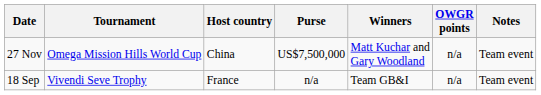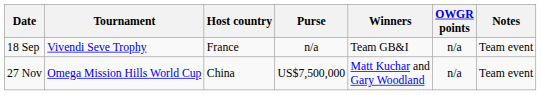 <table class="wikitable" style="font-size:95%">
 <tr>
 <th>Date</th>
 <th>Tournament</th>
 <th>Host country</th>
 <th>Purse</th>
 <th>Winners</th>
 <th><a href='#'>OWGR</a><br>points</th>
 <th>Notes</th>
 </tr>
 <tr>
+<td>18 Sep</td>
+<td><a href='#'>Vivendi Seve Trophy</a></td>
+<td>France</td>
+<td align=center>n/a</td>
+<td> Team GB&I</td>
+<td align=center>n/a</td>
+<td>Team event</td>
+</tr>
+<tr>
 <td>27 Nov</td>
 <td><a href='#'>Omega Mission Hills World Cup</a></td>
 <td>China</td>
 <td align=right>US$7,500,000</td>
 <td> <a href='#'>Matt Kuchar</a> and<br> <a href='#'>Gary Woodland</a></td>
 <td align=center>n/a</td>
 <td>Team event</td>
 </tr>
-<tr>
-<td>18 Sep</td>
-<td><a href='#'>Vivendi Seve Trophy</a></td>
-<td>France</td>
-<td align=center>n/a</td>
-<td> Team GB&I</td>
-<td align=center>n/a</td>
-<td>Team event</td>
-</tr>
 </table>
